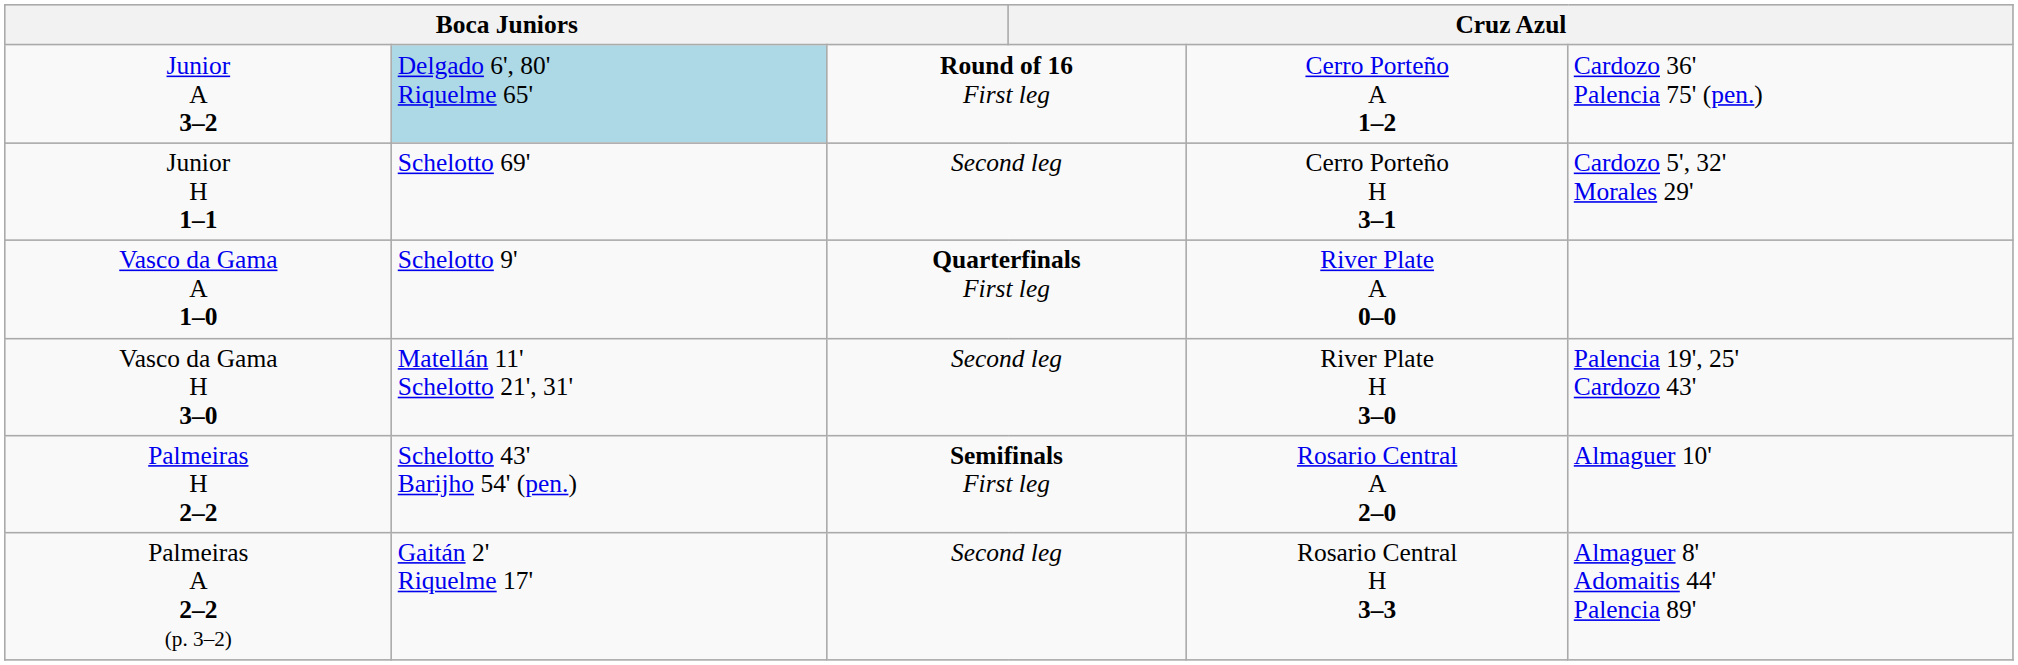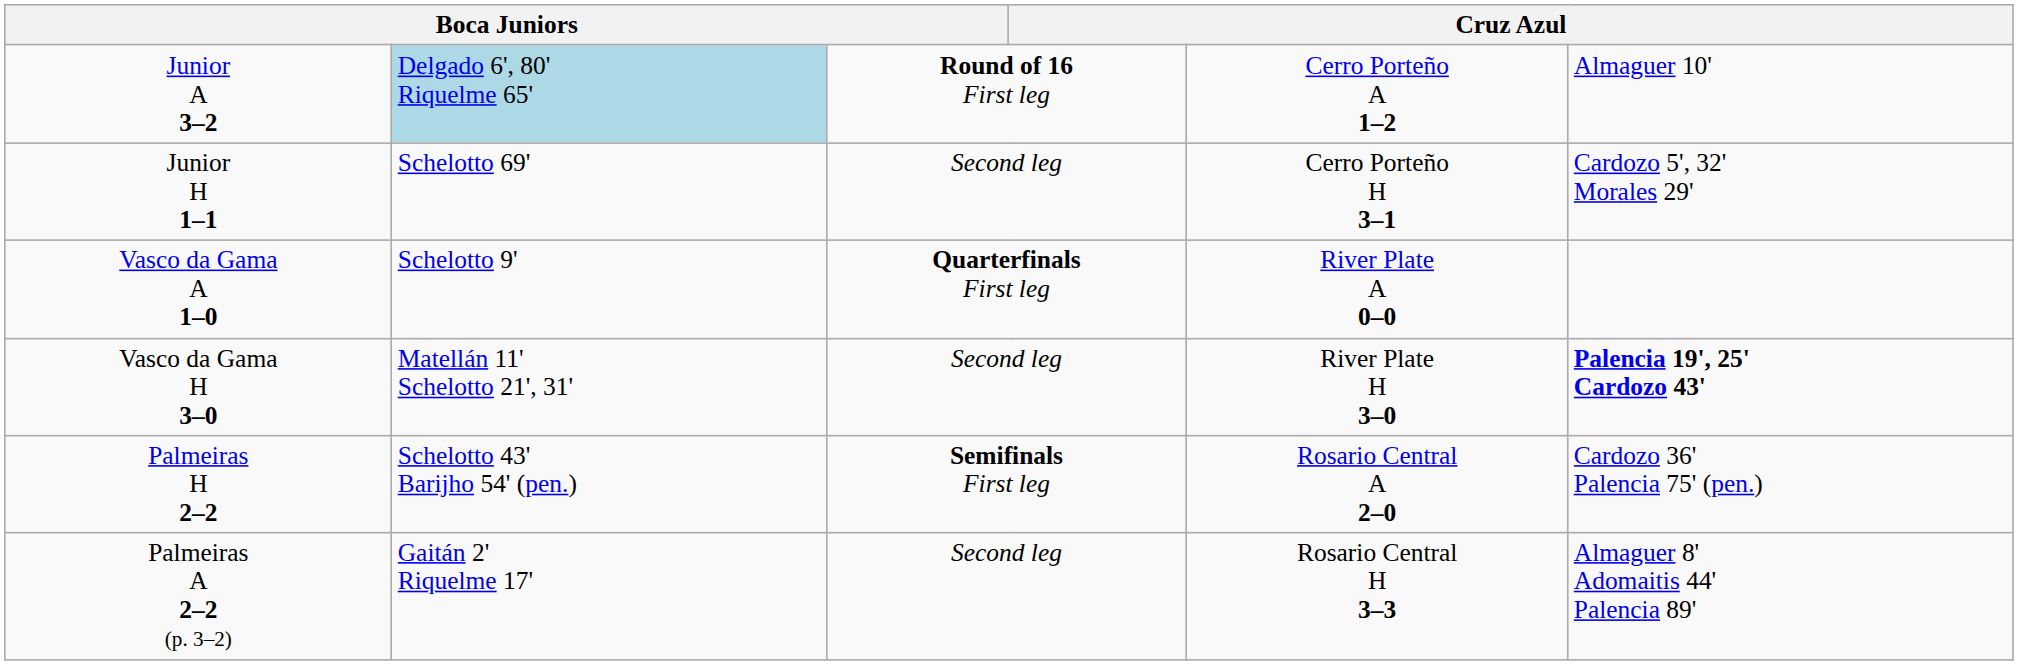 <table width=100% border=0 class=wikitable>
 <tr valign=top>
 <th colspan=3 width=45%>Boca Juniors</th>
 <th colspan=3 width=45%>Cruz Azul</th>
 </tr>
 <tr valign=top align=center>
 <td> <a href='#'>Junior</a> <br>A<br> <strong>3–2</strong></td>
 <td align=left style="background: lightblue;"><a href='#'>Delgado</a> 6', 80'<br><a href='#'>Riquelme</a> 65'</td>
 <td colspan=2><strong>Round of 16</strong> <br> <em>First leg</em></td>
 <td> <a href='#'>Cerro Porteño</a> <br>A<br> <strong>1–2</strong></td>
-<td align=left><a href='#'>Cardozo</a> 36'<br><a href='#'>Palencia</a> 75' (<a href='#'>pen.</a>)</td>
+<td align=left><a href='#'>Almaguer</a> 10'</td>
 </tr>
 <tr valign=top align=center>
 <td> Junior <br>H<br> <strong>1–1</strong></td>
 <td align=left><a href='#'>Schelotto</a> 69'</td>
 <td colspan=2><em>Second leg</em></td>
 <td> Cerro Porteño<br>H<br><strong>3–1</strong></td>
 <td align=left><a href='#'>Cardozo</a> 5', 32'<br><a href='#'>Morales</a> 29'</td>
 </tr>
 <tr valign=top align=center>
 <td> <a href='#'>Vasco da Gama</a> <br>A<br><strong>1–0</strong></td>
 <td align=left><a href='#'>Schelotto</a> 9'</td>
 <td colspan=2><strong>Quarterfinals</strong> <br> <em>First leg</em></td>
 <td> <a href='#'>River Plate</a> <br>A<br><strong>0–0</strong></td>
 <td align=left></td>
 </tr>
 <tr valign=top align=center>
 <td> Vasco da Gama<br>H<br><strong>3–0</strong></td>
 <td align=left><a href='#'>Matellán</a> 11'<br><a href='#'>Schelotto</a> 21', 31'</td>
 <td colspan=2><em>Second leg</em></td>
 <td> River Plate<br>H<br><strong>3–0</strong></td>
-<td align=left><a href='#'>Palencia</a> 19', 25'<br><a href='#'>Cardozo</a> 43'</td>
+<td align=left><strong><a href='#'>Palencia</a> 19', 25'<br><a href='#'>Cardozo</a> 43'</strong></td>
 </tr>
 <tr valign=top align=center>
 <td> <a href='#'>Palmeiras</a> <br>H<br><strong>2–2</strong></td>
 <td align=left><a href='#'>Schelotto</a> 43'<br><a href='#'>Barijho</a> 54' (<a href='#'>pen.</a>)</td>
 <td colspan=2><strong>Semifinals</strong> <br> <em>First leg</em></td>
 <td> <a href='#'>Rosario Central</a> <br>A<br><strong>2–0</strong></td>
-<td align=left><a href='#'>Almaguer</a> 10'</td>
+<td align=left><a href='#'>Cardozo</a> 36'<br><a href='#'>Palencia</a> 75' (<a href='#'>pen.</a>)</td>
 </tr>
 <tr valign=top align=center>
 <td> Palmeiras<br>A<br><strong>2–2</strong><br><small>(p. 3–2)</small></td>
 <td align=left><a href='#'>Gaitán</a> 2'<br><a href='#'>Riquelme</a> 17'</td>
 <td colspan=2><em>Second leg</em></td>
 <td> Rosario Central<br>H<br><strong>3–3</strong></td>
 <td align=left><a href='#'>Almaguer</a> 8'<br><a href='#'>Adomaitis</a> 44'<br><a href='#'>Palencia</a> 89'</td>
 </tr>
 </table>
